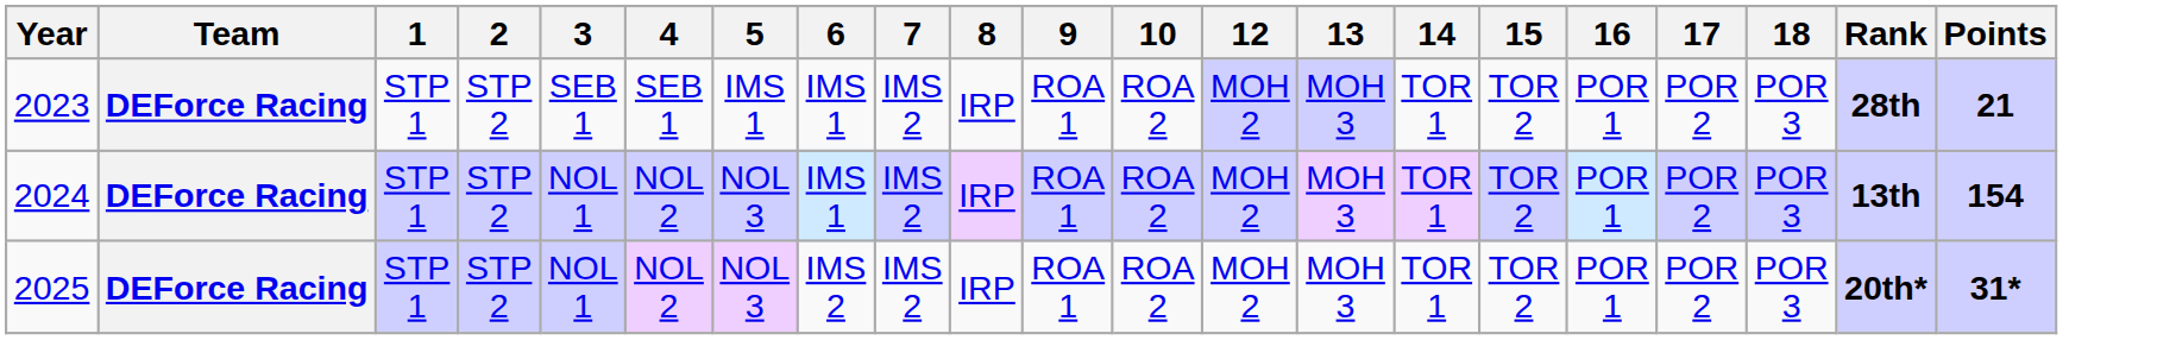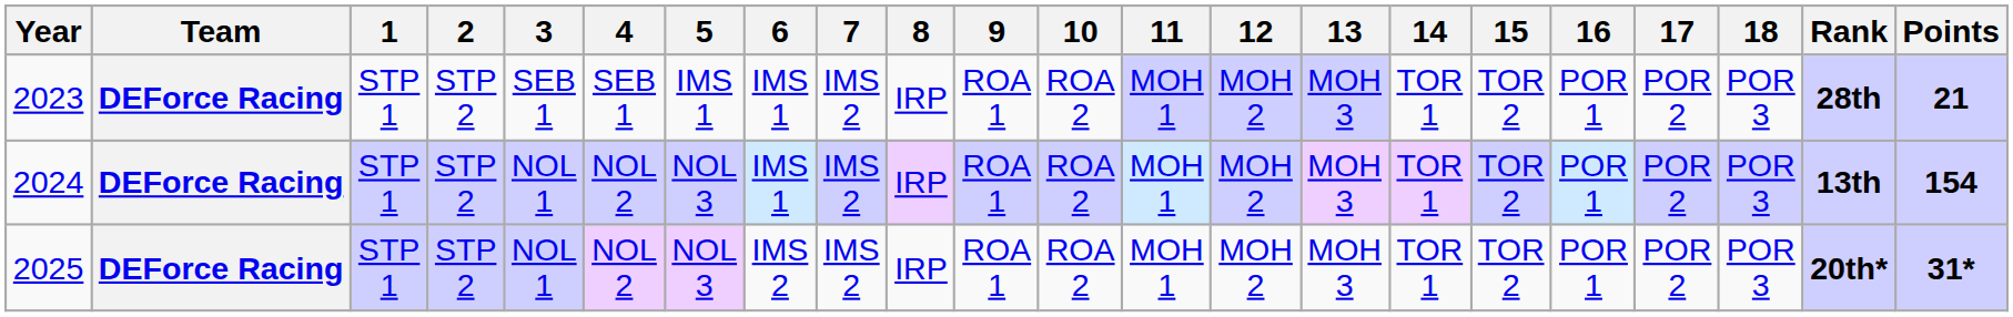 <table class="wikitable" style="text-align:center; font-size:85%">
 <tr>
 <th>Year</th>
 <th>Team</th>
 <th>1</th>
 <th>2</th>
 <th>3</th>
 <th>4</th>
 <th>5</th>
 <th>6</th>
 <th>7</th>
 <th>8</th>
 <th>9</th>
 <th>10</th>
+<th>11</th>
 <th>12</th>
 <th>13</th>
 <th>14</th>
 <th>15</th>
 <th>16</th>
 <th>17</th>
 <th>18</th>
 <th>Rank</th>
 <th>Points</th>
 </tr>
 <tr>
 <td><a href='#'>2023</a></td>
 <th nowrap><a href='#'>DEForce Racing</a></th>
 <td style="background:#;"><a href='#'>STP<br>1</a><br></td>
 <td style="background:#;"><a href='#'>STP<br>2</a><br></td>
 <td style="background:#;"><a href='#'>SEB<br>1</a><br></td>
 <td style="background:#;"><a href='#'>SEB<br>1</a><br></td>
 <td style="background:#;"><a href='#'>IMS<br>1</a><br></td>
 <td style="background:#;"><a href='#'>IMS<br>1</a><br></td>
 <td style="background:#;"><a href='#'>IMS<br>2</a><br></td>
 <td style="background:#;"><a href='#'>IRP</a><br></td>
 <td style="background:#;"><a href='#'>ROA<br>1</a><br></td>
 <td style="background:#;"><a href='#'>ROA<br>2</a><br></td>
+<td style="background:#CFCFFF;"><a href='#'>MOH<br>1</a><br></td>
 <td style="background:#CFCFFF;"><a href='#'>MOH<br>2</a><br></td>
 <td style="background:#CFCFFF;"><a href='#'>MOH<br>3</a><br></td>
 <td style="background:#;"><a href='#'>TOR<br>1</a><br></td>
 <td style="background:#;"><a href='#'>TOR<br>2</a><br></td>
 <td style="background:#;"><a href='#'>POR<br>1</a><br></td>
 <td style="background:#;"><a href='#'>POR<br>2</a><br></td>
 <td style="background:#;"><a href='#'>POR<br>3</a><br></td>
 <th style="background:#CFCFFF;">28th</th>
 <th style="background:#CFCFFF;">21</th>
 </tr>
 <tr>
 <td><a href='#'>2024</a></td>
 <th nowrap><a href='#'>DEForce Racing</a></th>
 <td style="background:#CFCFFF;"><a href='#'>STP<br>1</a><br></td>
 <td style="background:#CFCFFF;"><a href='#'>STP<br>2</a><br></td>
 <td style="background:#CFCFFF;"><a href='#'>NOL<br>1</a><br></td>
 <td style="background:#CFCFFF;"><a href='#'>NOL<br>2</a><br></td>
 <td style="background:#CFCFFF;"><a href='#'>NOL<br>3</a><br></td>
 <td style="background:#CFEAFF;"><a href='#'>IMS<br>1</a><br></td>
 <td style="background:#CFCFFF;"><a href='#'>IMS<br>2</a><br></td>
 <td style="background:#EFCFFF;"><a href='#'>IRP</a><br></td>
 <td style="background:#CFCFFF;"><a href='#'>ROA<br>1</a><br></td>
 <td style="background:#CFCFFF;"><a href='#'>ROA<br>2</a><br></td>
+<td style="background:#CFEAFF;"><a href='#'>MOH<br>1</a><br></td>
 <td style="background:#CFCFFF;"><a href='#'>MOH<br>2</a><br></td>
 <td style="background:#EFCFFF;"><a href='#'>MOH<br>3</a><br></td>
 <td style="background:#EFCFFF;"><a href='#'>TOR<br>1</a><br></td>
 <td style="background:#CFCFFF;"><a href='#'>TOR<br>2</a><br></td>
 <td style="background:#CFEAFF;"><a href='#'>POR<br>1</a><br></td>
 <td style="background:#CFCFFF;"><a href='#'>POR<br>2</a><br></td>
 <td style="background:#CFCFFF;"><a href='#'>POR<br>3</a><br></td>
 <th style="background:#CFCFFF;">13th</th>
 <th style="background:#CFCFFF;">154</th>
 </tr>
 <tr>
 <td><a href='#'>2025</a></td>
 <th nowrap><a href='#'>DEForce Racing</a></th>
 <td style="background:#CFCFFF;"><a href='#'>STP<br>1</a><br></td>
 <td style="background:#CFCFFF;"><a href='#'>STP<br>2</a><br></td>
 <td style="background:#CFCFFF;"><a href='#'>NOL<br>1</a><br></td>
 <td style="background:#EFCFFF;"><a href='#'>NOL<br>2</a><br></td>
 <td style="background:#EFCFFF;"><a href='#'>NOL<br>3</a><br></td>
 <td style="background:#;"><a href='#'>IMS<br>2</a><br></td>
 <td style="background:#;"><a href='#'>IMS<br>2</a><br></td>
 <td style="background:#;"><a href='#'>IRP</a><br></td>
 <td style="background:#;"><a href='#'>ROA<br>1</a><br></td>
 <td style="background:#;"><a href='#'>ROA<br>2</a><br></td>
+<td style="background:#;"><a href='#'>MOH<br>1</a><br></td>
 <td style="background:#;"><a href='#'>MOH<br>2</a><br></td>
 <td style="background:#;"><a href='#'>MOH<br>3</a><br></td>
 <td style="background:#;"><a href='#'>TOR<br>1</a><br></td>
 <td style="background:#;"><a href='#'>TOR<br>2</a><br></td>
 <td style="background:#;"><a href='#'>POR<br>1</a><br></td>
 <td style="background:#;"><a href='#'>POR<br>2</a><br></td>
 <td style="background:#;"><a href='#'>POR<br>3</a><br></td>
 <th style="background:#CFCFFF;">20th*</th>
 <th style="background:#CFCFFF;">31*</th>
 </tr>
 </table>
